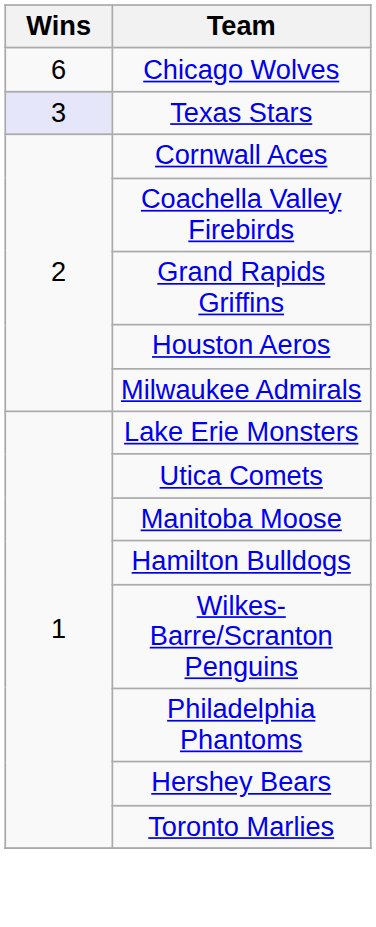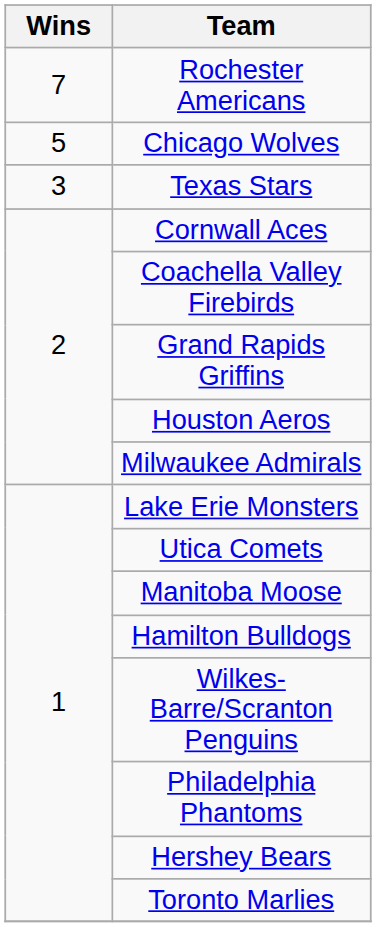 <table class="wikitable sortable" style="text-align:center; margin-left:1em; float:right">
 <tr>
 <th width="55">Wins</th>
 <th align="center" width="145">Team</th>
 </tr>
 <tr>
-<td>6</td>
+<td>7</td>
+<td><a href='#'>Rochester Americans</a></td>
+</tr>
+<tr>
+<td>5</td>
 <td><a href='#'>Chicago Wolves</a></td>
 </tr>
 <tr>
-<td style="background: lavender;">3</td>
+<td>3</td>
 <td><a href='#'>Texas Stars</a></td>
 </tr>
 <tr>
 <td rowspan=5>2</td>
 <td><a href='#'>Cornwall Aces</a></td>
 </tr>
 <tr>
 <td><a href='#'>Coachella Valley Firebirds</a></td>
 </tr>
 <tr>
 <td><a href='#'>Grand Rapids Griffins</a></td>
 </tr>
 <tr>
 <td><a href='#'>Houston Aeros</a></td>
 </tr>
 <tr>
 <td><a href='#'>Milwaukee Admirals</a></td>
 </tr>
 <tr>
 <td rowspan=8>1</td>
 <td><a href='#'>Lake Erie Monsters</a></td>
 </tr>
 <tr>
 <td><a href='#'>Utica Comets</a></td>
 </tr>
 <tr>
 <td><a href='#'>Manitoba Moose</a></td>
 </tr>
 <tr>
 <td><a href='#'>Hamilton Bulldogs</a></td>
 </tr>
 <tr>
 <td><a href='#'>Wilkes-Barre/Scranton Penguins</a></td>
 </tr>
 <tr>
 <td><a href='#'>Philadelphia Phantoms</a></td>
 </tr>
 <tr>
 <td><a href='#'>Hershey Bears</a></td>
 </tr>
 <tr>
 <td><a href='#'>Toronto Marlies</a></td>
 </tr>
 <tr>
 </tr>
 </table>
